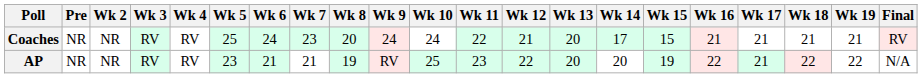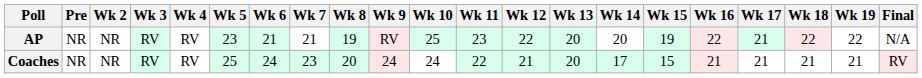 <table class="wikitable" style="white-space:nowrap;">
 <tr>
 <th>Poll</th>
 <th>Pre</th>
 <th>Wk 2</th>
 <th>Wk 3</th>
 <th>Wk 4</th>
 <th>Wk 5</th>
 <th>Wk 6</th>
 <th>Wk 7</th>
 <th>Wk 8</th>
 <th>Wk 9</th>
 <th>Wk 10</th>
 <th>Wk 11</th>
 <th>Wk 12</th>
 <th>Wk 13</th>
 <th>Wk 14</th>
 <th>Wk 15</th>
 <th>Wk 16</th>
 <th>Wk 17</th>
 <th>Wk 18</th>
 <th>Wk 19</th>
 <th>Final</th>
 </tr>
 <tr style="text-align:center;">
+<th>AP</th>
+<td style="background:#FFF;">NR</td>
+<td style="background:#FFF;">NR</td>
+<td style="background:#D8FFEB;">RV</td>
+<td style="background:#FFF;">RV</td>
+<td style="background:#D8FFEB;">23</td>
+<td style="background:#D8FFEB;">21</td>
+<td style="background:#FFF;">21</td>
+<td style="background:#D8FFEB;">19</td>
+<td style="background:#FFE6E6;">RV</td>
+<td style="background:#D8FFEB;">25</td>
+<td style="background:#D8FFEB;">23</td>
+<td style="background:#D8FFEB;">22</td>
+<td style="background:#D8FFEB;">20</td>
+<td style="background:#FFF;">20</td>
+<td style="background:#D8FFEB;">19</td>
+<td style="background:#FFE6E6;">22</td>
+<td style="background:#D8FFEB;">21</td>
+<td style="background:#FFE6E6;">22</td>
+<td style="background:#FFF;">22</td>
+<td style="background:#FFF;">N/A</td>
+</tr>
+<tr style="text-align:center;">
 <th>Coaches</th>
 <td style="background:#FFF;">NR</td>
 <td style="background:#FFF;">NR</td>
 <td style="background:#D8FFEB;">RV</td>
 <td style="background:#FFF;">RV</td>
 <td style="background:#D8FFEB;">25</td>
 <td style="background:#D8FFEB;">24</td>
 <td style="background:#D8FFEB;">23</td>
 <td style="background:#D8FFEB;">20</td>
 <td style="background:#FFE6E6;">24</td>
 <td style="background:#FFF;">24</td>
 <td style="background:#D8FFEB;">22</td>
 <td style="background:#D8FFEB;">21</td>
 <td style="background:#D8FFEB;">20</td>
 <td style="background:#D8FFEB;">17</td>
 <td style="background:#D8FFEB;">15</td>
 <td style="background:#FFE6E6;">21</td>
 <td style="background:#FFF;">21</td>
 <td style="background:#FFF;">21</td>
 <td style="background:#FFF;">21</td>
 <td style="background:#FFE6E6;">RV</td>
 </tr>
-<tr style="text-align:center;">
-<th>AP</th>
-<td style="background:#FFF;">NR</td>
-<td style="background:#FFF;">NR</td>
-<td style="background:#D8FFEB;">RV</td>
-<td style="background:#FFF;">RV</td>
-<td style="background:#D8FFEB;">23</td>
-<td style="background:#D8FFEB;">21</td>
-<td style="background:#FFF;">21</td>
-<td style="background:#D8FFEB;">19</td>
-<td style="background:#FFE6E6;">RV</td>
-<td style="background:#D8FFEB;">25</td>
-<td style="background:#D8FFEB;">23</td>
-<td style="background:#D8FFEB;">22</td>
-<td style="background:#D8FFEB;">20</td>
-<td style="background:#FFF;">20</td>
-<td style="background:#D8FFEB;">19</td>
-<td style="background:#FFE6E6;">22</td>
-<td style="background:#D8FFEB;">21</td>
-<td style="background:#FFE6E6;">22</td>
-<td style="background:#FFF;">22</td>
-<td style="background:#FFF;">N/A</td>
-</tr>
 </table>
